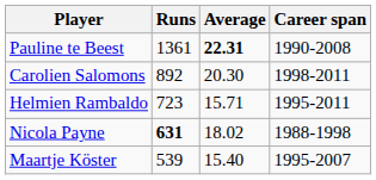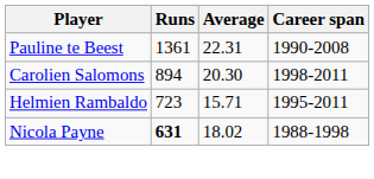 <table class="wikitable">
 <tr>
 <th>Player</th>
 <th>Runs</th>
 <th>Average</th>
 <th>Career span</th>
 </tr>
 <tr>
 <td><a href='#'>Pauline te Beest</a></td>
 <td>1361</td>
-<td><strong>22.31</strong></td>
+<td>22.31</td>
 <td>1990-2008</td>
 </tr>
 <tr>
 <td><a href='#'>Carolien Salomons</a></td>
-<td>892</td>
+<td>894</td>
 <td>20.30</td>
 <td>1998-2011</td>
 </tr>
 <tr>
 <td><a href='#'>Helmien Rambaldo</a></td>
 <td>723</td>
 <td>15.71</td>
 <td>1995-2011</td>
 </tr>
 <tr>
 <td><a href='#'>Nicola Payne</a></td>
 <td><strong>631</strong></td>
 <td>18.02</td>
 <td>1988-1998</td>
 </tr>
-<tr>
-<td><a href='#'>Maartje Köster</a></td>
-<td>539</td>
-<td>15.40</td>
-<td>1995-2007</td>
-</tr>
 </table>
